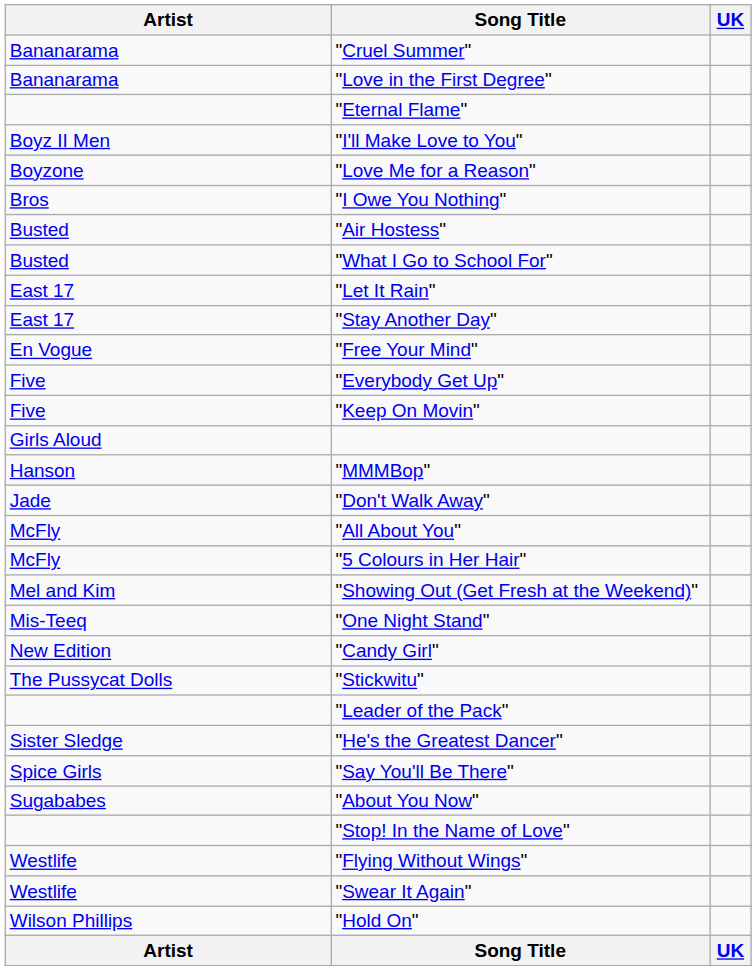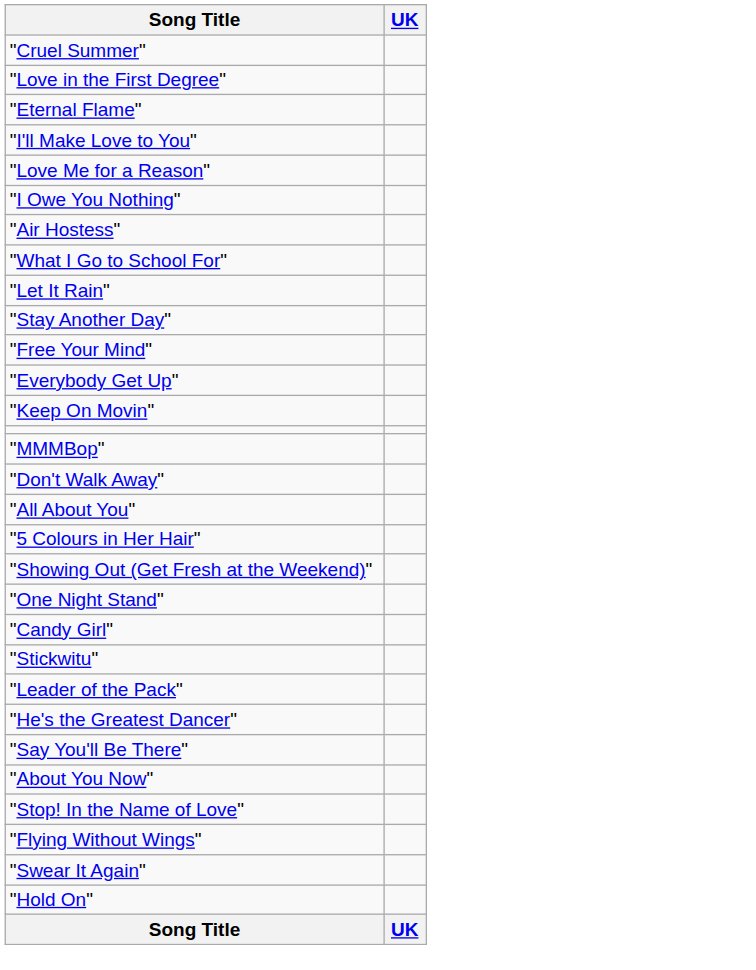 <table class="wikitable sortable" style="font-size:90%; text-align:left; margin: 5px;">
 <tr>
-<th style="width:240px;">Artist</th>
 <th style="width:280px;">Song Title</th>
 <th width=25px><a href='#'>UK</a></th>
 </tr>
 <tr>
-<td><a href='#'>Bananarama</a></td>
 <td>"<a href='#'>Cruel Summer</a>"</td>
 <td></td>
 </tr>
 <tr>
-<td><a href='#'>Bananarama</a></td>
 <td>"<a href='#'>Love in the First Degree</a>"</td>
 <td></td>
 </tr>
 <tr>
-<td></td>
 <td>"<a href='#'>Eternal Flame</a>"</td>
 <td></td>
 </tr>
 <tr>
-<td><a href='#'>Boyz II Men</a></td>
 <td>"<a href='#'>I'll Make Love to You</a>"</td>
 <td></td>
 </tr>
 <tr>
-<td><a href='#'>Boyzone</a></td>
 <td>"<a href='#'>Love Me for a Reason</a>"</td>
 <td></td>
 </tr>
 <tr>
-<td><a href='#'>Bros</a></td>
 <td>"<a href='#'>I Owe You Nothing</a>"</td>
 <td></td>
 </tr>
 <tr>
-<td><a href='#'>Busted</a></td>
 <td>"<a href='#'>Air Hostess</a>"</td>
 <td></td>
 </tr>
 <tr>
-<td><a href='#'>Busted</a></td>
 <td>"<a href='#'>What I Go to School For</a>"</td>
 <td></td>
 </tr>
 <tr>
-<td><a href='#'>East 17</a></td>
 <td>"<a href='#'>Let It Rain</a>"</td>
 <td></td>
 </tr>
 <tr>
-<td><a href='#'>East 17</a></td>
 <td>"<a href='#'>Stay Another Day</a>"</td>
 <td></td>
 </tr>
 <tr>
-<td><a href='#'>En Vogue</a></td>
 <td>"<a href='#'>Free Your Mind</a>"</td>
 <td></td>
 </tr>
 <tr>
-<td><a href='#'>Five</a></td>
 <td>"<a href='#'>Everybody Get Up</a>"</td>
 <td></td>
 </tr>
 <tr>
-<td><a href='#'>Five</a></td>
 <td>"<a href='#'>Keep On Movin</a>"</td>
 <td></td>
 </tr>
 <tr>
-<td><a href='#'>Girls Aloud</a></td>
 <td></td>
 <td></td>
 </tr>
 <tr>
-<td><a href='#'>Hanson</a></td>
 <td>"<a href='#'>MMMBop</a>"</td>
 <td></td>
 </tr>
 <tr>
-<td><a href='#'>Jade</a></td>
 <td>"<a href='#'>Don't Walk Away</a>"</td>
 <td></td>
 </tr>
 <tr>
-<td><a href='#'>McFly</a></td>
 <td>"<a href='#'>All About You</a>"</td>
 <td></td>
 </tr>
 <tr>
-<td><a href='#'>McFly</a></td>
 <td>"<a href='#'>5 Colours in Her Hair</a>"</td>
 <td></td>
 </tr>
 <tr>
-<td><a href='#'>Mel and Kim</a></td>
 <td>"<a href='#'>Showing Out (Get Fresh at the Weekend)</a>"</td>
 <td></td>
 </tr>
 <tr>
-<td><a href='#'>Mis-Teeq</a></td>
 <td>"<a href='#'>One Night Stand</a>"</td>
 <td></td>
 </tr>
 <tr>
-<td><a href='#'>New Edition</a></td>
 <td>"<a href='#'>Candy Girl</a>"</td>
 <td></td>
 </tr>
 <tr>
-<td><a href='#'>The Pussycat Dolls</a></td>
 <td>"<a href='#'>Stickwitu</a>"</td>
 <td></td>
 </tr>
 <tr>
-<td></td>
 <td>"<a href='#'>Leader of the Pack</a>"</td>
 <td></td>
 </tr>
 <tr>
-<td><a href='#'>Sister Sledge</a></td>
 <td>"<a href='#'>He's the Greatest Dancer</a>"</td>
 <td></td>
 </tr>
 <tr>
-<td><a href='#'>Spice Girls</a></td>
 <td>"<a href='#'>Say You'll Be There</a>"</td>
 <td></td>
 </tr>
 <tr>
-<td><a href='#'>Sugababes</a></td>
 <td>"<a href='#'>About You Now</a>"</td>
 <td></td>
 </tr>
 <tr>
-<td></td>
 <td>"<a href='#'>Stop! In the Name of Love</a>"</td>
 <td></td>
 </tr>
 <tr>
-<td><a href='#'>Westlife</a></td>
 <td>"<a href='#'>Flying Without Wings</a>"</td>
 <td></td>
 </tr>
 <tr>
-<td><a href='#'>Westlife</a></td>
 <td>"<a href='#'>Swear It Again</a>"</td>
 <td></td>
 </tr>
 <tr>
-<td><a href='#'>Wilson Phillips</a></td>
 <td>"<a href='#'>Hold On</a>"</td>
 <td></td>
 </tr>
 <tr class="sortbottom">
-<th style="width:240px;">Artist</th>
 <th style="width:280px;">Song Title</th>
 <th><a href='#'>UK</a></th>
 </tr>
 </table>
